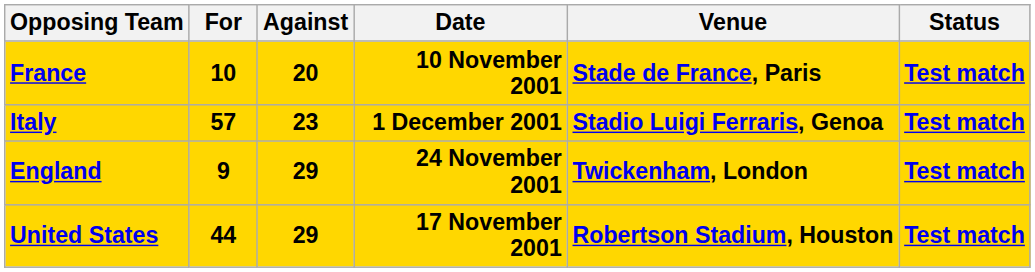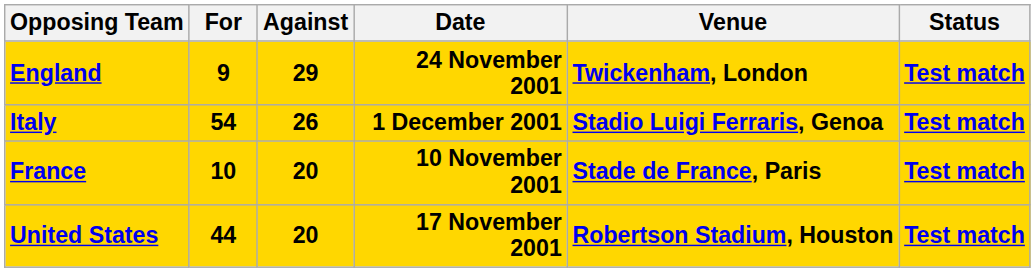 <table class=wikitable>
 <tr>
 <th>Opposing Team</th>
 <th>For</th>
 <th>Against</th>
 <th>Date</th>
 <th>Venue</th>
 <th>Status</th>
 </tr>
 <tr bgcolor=gold>
+<td><strong><a href='#'>England</a></strong></td>
+<td align=center width=40><strong>9</strong></td>
+<td align=center width=40><strong>29</strong></td>
+<td width=140 align=right><strong>24 November 2001</strong></td>
+<td><strong><a href='#'>Twickenham</a>, London</strong></td>
+<td><strong><a href='#'>Test match</a></strong></td>
+</tr>
+<tr bgcolor=gold>
+<td><strong><a href='#'>Italy</a></strong></td>
+<td align=center width=40><strong>54</strong></td>
+<td align=center width=40><strong>26</strong></td>
+<td width=140 align=right><strong>1 December 2001</strong></td>
+<td><strong><a href='#'>Stadio Luigi Ferraris</a>, Genoa</strong></td>
+<td><strong><a href='#'>Test match</a></strong></td>
+</tr>
+<tr bgcolor=gold>
 <td><strong><a href='#'>France</a></strong></td>
 <td align=center width=40><strong>10</strong></td>
 <td align=center width=40><strong>20</strong></td>
 <td width=140 align=right><strong>10 November 2001</strong></td>
 <td><strong><a href='#'>Stade de France</a>, Paris</strong></td>
 <td><strong><a href='#'>Test match</a></strong></td>
 </tr>
 <tr bgcolor=gold>
-<td><strong><a href='#'>Italy</a></strong></td>
-<td align=center width=40><strong>57</strong></td>
-<td align=center width=40><strong>23</strong></td>
-<td width=140 align=right><strong>1 December 2001</strong></td>
-<td><strong><a href='#'>Stadio Luigi Ferraris</a>, Genoa</strong></td>
-<td><strong><a href='#'>Test match</a></strong></td>
-</tr>
-<tr bgcolor=gold>
-<td><strong><a href='#'>England</a></strong></td>
-<td align=center width=40><strong>9</strong></td>
-<td align=center width=40><strong>29</strong></td>
-<td width=140 align=right><strong>24 November 2001</strong></td>
-<td><strong><a href='#'>Twickenham</a>, London</strong></td>
-<td><strong><a href='#'>Test match</a></strong></td>
-</tr>
-<tr bgcolor=gold>
 <td><strong><a href='#'>United States</a></strong></td>
 <td align=center width=40><strong>44</strong></td>
-<td align=center width=40><strong>29</strong></td>
+<td align=center width=40><strong>20</strong></td>
 <td width=140 align=right><strong>17 November 2001</strong></td>
 <td><strong><a href='#'>Robertson Stadium</a>, Houston</strong></td>
 <td><strong><a href='#'>Test match</a></strong></td>
 </tr>
 </table>
